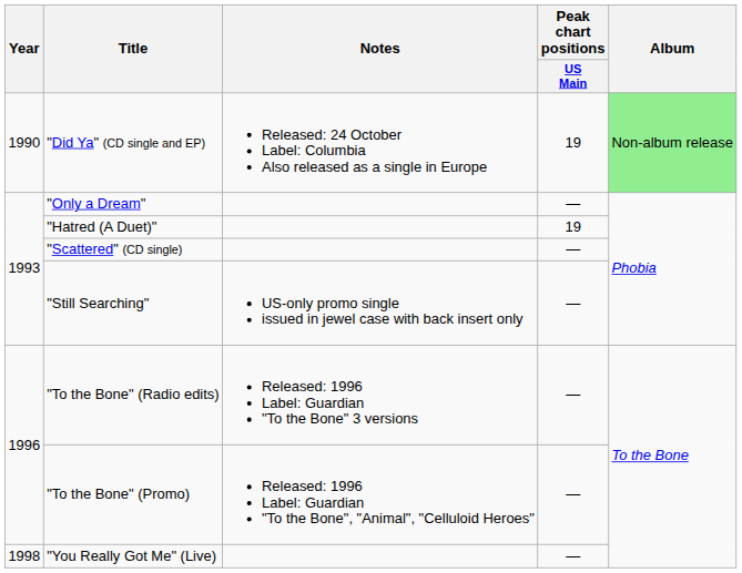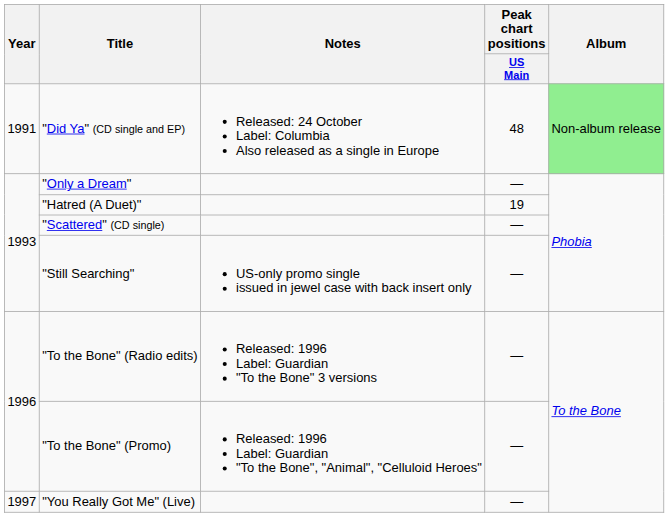 <table class="wikitable">
 <tr>
 <th scope="col" rowspan="2">Year</th>
 <th scope="col" rowspan="2">Title</th>
 <th scope="col" rowspan="2">Notes</th>
 <th scope="col" colspan="1">Peak chart positions</th>
 <th scope="col" rowspan="2">Album</th>
 </tr>
 <tr>
 <th scope="col" style="width:3em;font-size:85%"><a href='#'>US<br>Main</a><br></th>
 </tr>
 <tr>
-<td>1990</td>
+<td>1991</td>
 <td>"<a href='#'>Did Ya</a>" <small>(CD single and EP)</small></td>
 <td><br><ul><li>Released: 24 October</li><li>Label: Columbia</li><li>Also released as a single in Europe</li></ul></td>
-<td align="center">19</td>
+<td align="center">48</td>
 <td style="background: lightgreen;">Non-album release</td>
 </tr>
 <tr>
 <td rowspan=4>1993</td>
 <td>"<a href='#'>Only a Dream</a>"</td>
 <td></td>
 <td align="center">—</td>
 <td rowspan=4><em><a href='#'>Phobia</a></em></td>
 </tr>
 <tr>
 <td>"Hatred (A Duet)"</td>
 <td></td>
 <td align="center">19</td>
 </tr>
 <tr>
 <td>"<a href='#'>Scattered</a>" <small>(CD single)</small></td>
 <td></td>
 <td align="center">—</td>
 </tr>
 <tr>
 <td>"Still Searching"</td>
 <td><br><ul><li>US-only promo single</li><li>issued in jewel case with back insert only</li></ul></td>
 <td align="center">—</td>
 </tr>
 <tr>
 <td rowspan="2">1996</td>
 <td>"To the Bone" (Radio edits)</td>
 <td><br><ul><li>Released: 1996</li><li>Label: Guardian</li><li>"To the Bone" 3 versions</li></ul></td>
 <td align="center">—</td>
 <td rowspan="3"><em><a href='#'>To the Bone</a></em></td>
 </tr>
 <tr>
 <td>"To the Bone" (Promo)</td>
 <td><br><ul><li>Released: 1996</li><li>Label: Guardian</li><li>"To the Bone", "Animal", "Celluloid Heroes"</li></ul></td>
 <td align="center">—</td>
 </tr>
 <tr>
-<td>1998</td>
+<td>1997</td>
 <td>"You Really Got Me" (Live)</td>
 <td></td>
 <td align="center">—</td>
 </tr>
 </table>
